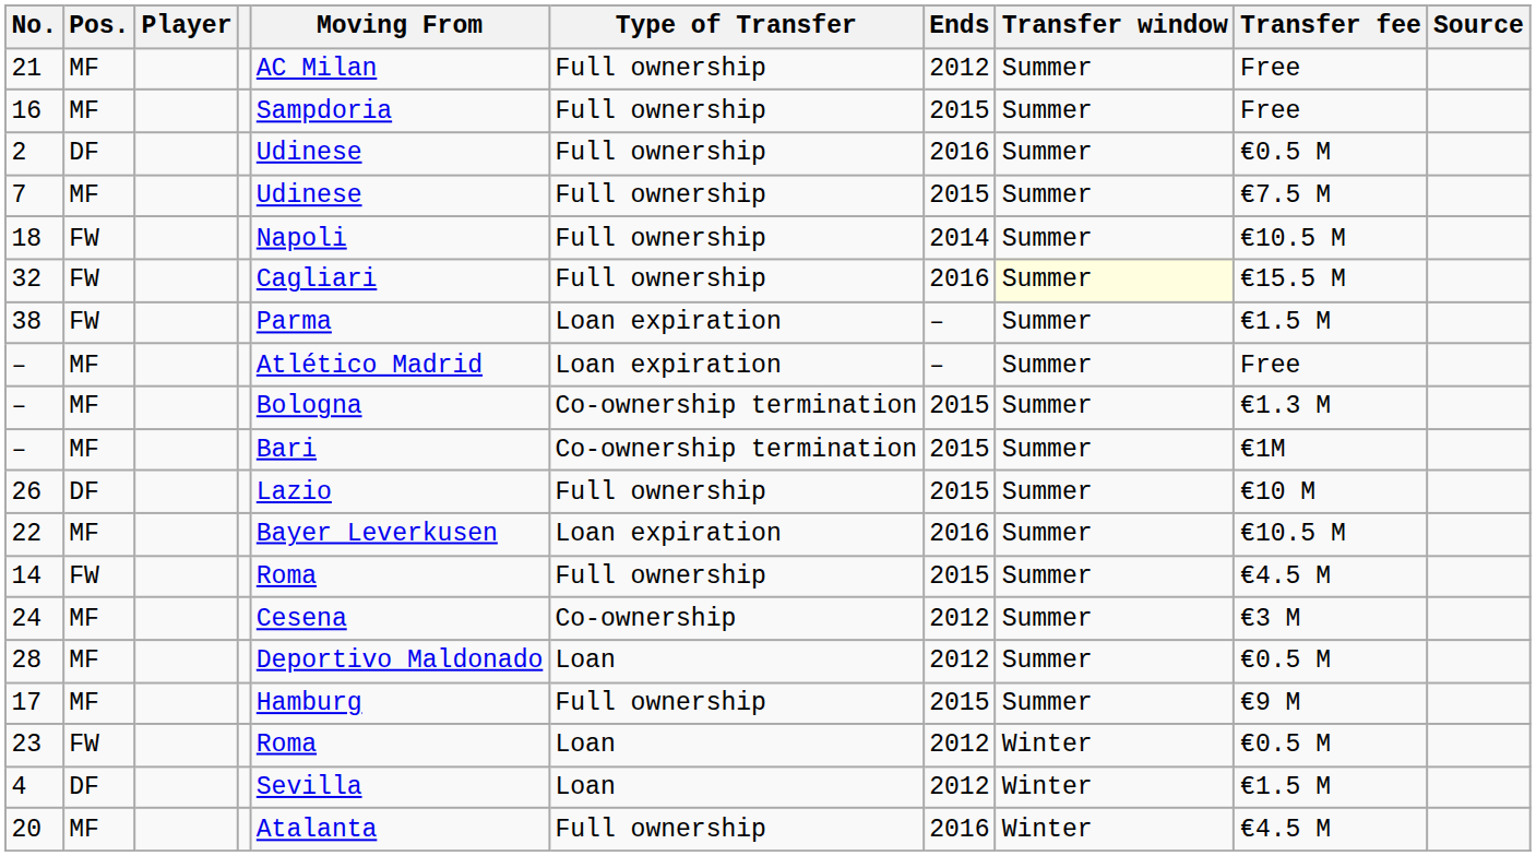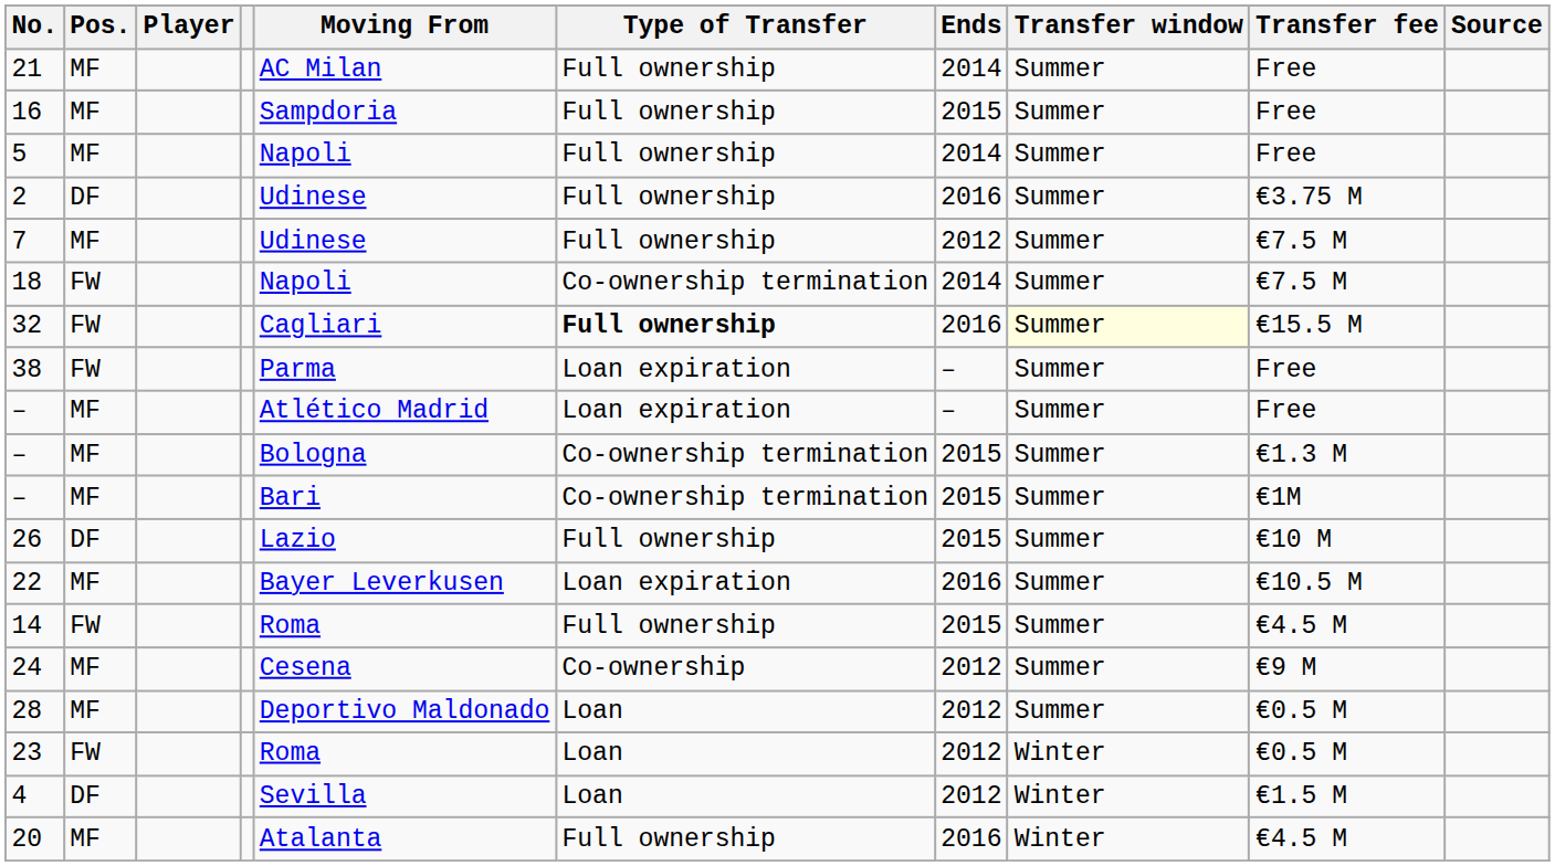 <table class="wikitable sortable" style="font-size:90%;">
 <tr>
 <th>No.</th>
 <th>Pos.</th>
 <th>Player</th>
 <th></th>
 <th>Moving From</th>
 <th>Type of Transfer</th>
 <th>Ends</th>
 <th>Transfer window</th>
 <th>Transfer fee</th>
 <th>Source</th>
 </tr>
 <tr>
 <td>21</td>
 <td>MF</td>
 <td> </td>
 <td></td>
 <td> <a href='#'>AC Milan</a></td>
 <td>Full ownership</td>
-<td>2012</td>
+<td>2014</td>
 <td>Summer</td>
 <td>Free</td>
 <td></td>
 </tr>
 <tr>
 <td>16</td>
 <td>MF</td>
 <td> </td>
 <td></td>
 <td> <a href='#'>Sampdoria</a></td>
 <td>Full ownership</td>
 <td>2015</td>
 <td>Summer</td>
 <td>Free</td>
 <td> </td>
 </tr>
 <tr>
+<td>5</td>
+<td>MF</td>
+<td> </td>
+<td></td>
+<td> <a href='#'>Napoli</a></td>
+<td>Full ownership</td>
+<td>2014</td>
+<td>Summer</td>
+<td>Free</td>
+<td></td>
+</tr>
+<tr>
 <td>2</td>
 <td>DF</td>
 <td> </td>
 <td></td>
 <td> <a href='#'>Udinese</a></td>
 <td>Full ownership</td>
 <td>2016</td>
 <td>Summer</td>
-<td>€0.5 M</td>
+<td>€3.75 M</td>
 <td></td>
 </tr>
 <tr>
 <td>7</td>
 <td>MF</td>
 <td> </td>
 <td></td>
 <td> <a href='#'>Udinese</a></td>
 <td>Full ownership</td>
-<td>2015</td>
+<td>2012</td>
 <td>Summer</td>
 <td>€7.5 M</td>
 <td></td>
 </tr>
 <tr>
 <td>18</td>
 <td>FW</td>
 <td> </td>
 <td></td>
 <td> <a href='#'>Napoli</a></td>
-<td>Full ownership</td>
+<td>Co-ownership termination</td>
 <td>2014</td>
 <td>Summer</td>
-<td>€10.5 M</td>
+<td>€7.5 M</td>
 <td></td>
 </tr>
 <tr>
 <td>32</td>
 <td>FW</td>
 <td> </td>
 <td></td>
 <td> <a href='#'>Cagliari</a></td>
-<td>Full ownership</td>
+<td><strong>Full ownership</strong></td>
 <td>2016</td>
 <td style="background: lightyellow;">Summer</td>
 <td>€15.5 M</td>
 <td></td>
 </tr>
 <tr>
 <td>38</td>
 <td>FW</td>
 <td> </td>
 <td></td>
 <td> <a href='#'>Parma</a></td>
 <td>Loan expiration</td>
 <td>–</td>
 <td>Summer</td>
-<td>€1.5 M</td>
+<td>Free</td>
 <td></td>
 </tr>
 <tr>
 <td>–</td>
 <td>MF</td>
 <td> </td>
 <td></td>
 <td> <a href='#'>Atlético Madrid</a></td>
 <td>Loan expiration</td>
 <td>–</td>
 <td>Summer</td>
 <td>Free</td>
 <td></td>
 </tr>
 <tr>
 <td>–</td>
 <td>MF</td>
 <td> </td>
 <td></td>
 <td> <a href='#'>Bologna</a></td>
 <td>Co-ownership termination</td>
 <td>2015</td>
 <td>Summer</td>
 <td>€1.3 M</td>
 <td></td>
 </tr>
 <tr>
 <td>–</td>
 <td>MF</td>
 <td> </td>
 <td></td>
 <td> <a href='#'>Bari</a></td>
 <td>Co-ownership termination</td>
 <td>2015</td>
 <td>Summer</td>
 <td>€1M</td>
 <td></td>
 </tr>
 <tr>
 <td>26</td>
 <td>DF</td>
 <td> </td>
 <td></td>
 <td> <a href='#'>Lazio</a></td>
 <td>Full ownership</td>
 <td>2015</td>
 <td>Summer</td>
 <td>€10 M</td>
 <td></td>
 </tr>
 <tr>
 <td>22</td>
 <td>MF</td>
 <td> </td>
 <td></td>
 <td> <a href='#'>Bayer Leverkusen</a></td>
 <td>Loan expiration</td>
 <td>2016</td>
 <td>Summer</td>
 <td>€10.5 M</td>
 <td></td>
 </tr>
 <tr>
 <td>14</td>
 <td>FW</td>
 <td> </td>
 <td></td>
 <td> <a href='#'>Roma</a></td>
 <td>Full ownership</td>
 <td>2015</td>
 <td>Summer</td>
 <td>€4.5 M</td>
 <td></td>
 </tr>
 <tr>
 <td>24</td>
 <td>MF</td>
 <td> </td>
 <td></td>
 <td> <a href='#'>Cesena</a></td>
 <td>Co-ownership</td>
 <td>2012</td>
 <td>Summer</td>
-<td>€3 M</td>
+<td>€9 M</td>
 <td></td>
 </tr>
 <tr>
 <td>28</td>
 <td>MF</td>
 <td> </td>
 <td></td>
 <td> <a href='#'>Deportivo Maldonado</a></td>
 <td>Loan</td>
 <td>2012</td>
 <td>Summer</td>
 <td>€0.5 M</td>
-<td></td>
-</tr>
-<tr>
-<td>17</td>
-<td>MF</td>
-<td> </td>
-<td></td>
-<td> <a href='#'>Hamburg</a></td>
-<td>Full ownership</td>
-<td>2015</td>
-<td>Summer</td>
-<td>€9 M</td>
 <td></td>
 </tr>
 <tr>
 <td>23</td>
 <td>FW</td>
 <td> </td>
 <td></td>
 <td> <a href='#'>Roma</a></td>
 <td>Loan</td>
 <td>2012</td>
 <td>Winter</td>
 <td>€0.5 M</td>
 <td></td>
 </tr>
 <tr>
 <td>4</td>
 <td>DF</td>
 <td> </td>
 <td></td>
 <td> <a href='#'>Sevilla</a></td>
 <td>Loan</td>
 <td>2012</td>
 <td>Winter</td>
 <td>€1.5 M</td>
 <td></td>
 </tr>
 <tr>
 <td>20</td>
 <td>MF</td>
 <td> </td>
 <td></td>
 <td> <a href='#'>Atalanta</a></td>
 <td>Full ownership</td>
 <td>2016</td>
 <td>Winter</td>
 <td>€4.5 M</td>
 <td></td>
 </tr>
 </table>
